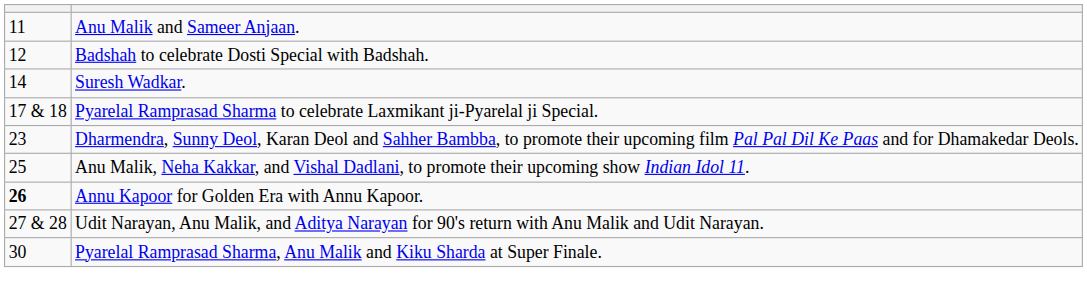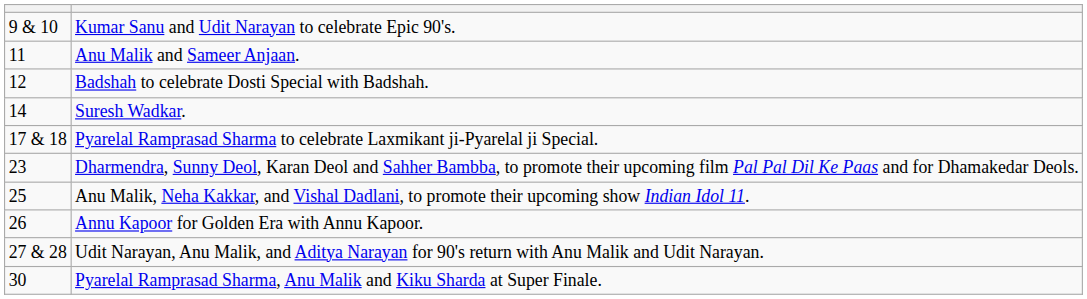 <table class="wikitable">
 <tr>
 <th></th>
 <th></th>
+</tr>
+<tr>
+<td>9 & 10</td>
+<td><a href='#'>Kumar Sanu</a> and <a href='#'>Udit Narayan</a> to celebrate Epic 90's.</td>
 </tr>
 <tr>
 <td>11</td>
 <td><a href='#'>Anu Malik</a> and <a href='#'>Sameer Anjaan</a>.</td>
 </tr>
 <tr>
 <td>12</td>
 <td><a href='#'>Badshah</a> to celebrate Dosti Special with Badshah.</td>
 </tr>
 <tr>
 <td>14</td>
 <td><a href='#'>Suresh Wadkar</a>.</td>
 </tr>
 <tr>
 <td>17 & 18</td>
 <td><a href='#'>Pyarelal Ramprasad Sharma</a> to celebrate Laxmikant ji-Pyarelal ji Special.</td>
 </tr>
 <tr>
 <td>23</td>
 <td><a href='#'>Dharmendra</a>, <a href='#'>Sunny Deol</a>, Karan Deol and <a href='#'>Sahher Bambba</a>, to promote their upcoming film <em><a href='#'>Pal Pal Dil Ke Paas</a></em> and for Dhamakedar Deols.</td>
 </tr>
 <tr>
 <td>25</td>
 <td>Anu Malik, <a href='#'>Neha Kakkar</a>, and <a href='#'>Vishal Dadlani</a>, to promote their upcoming show <a href='#'><em>Indian Idol 11</em></a>.</td>
 </tr>
 <tr>
-<td><strong>26</strong></td>
+<td>26</td>
 <td><a href='#'>Annu Kapoor</a> for Golden Era with Annu Kapoor.</td>
 </tr>
 <tr>
 <td>27 & 28</td>
 <td>Udit Narayan, Anu Malik, and <a href='#'>Aditya Narayan</a> for 90's return with Anu Malik and Udit Narayan.</td>
 </tr>
 <tr>
 <td>30</td>
 <td><a href='#'>Pyarelal Ramprasad Sharma</a>, <a href='#'>Anu Malik</a> and <a href='#'>Kiku Sharda</a> at Super Finale.</td>
 </tr>
 </table>
